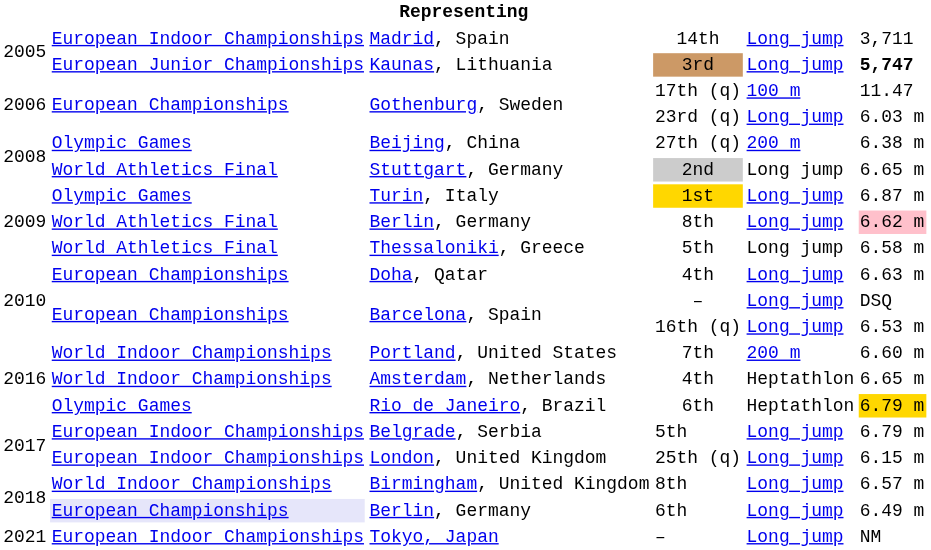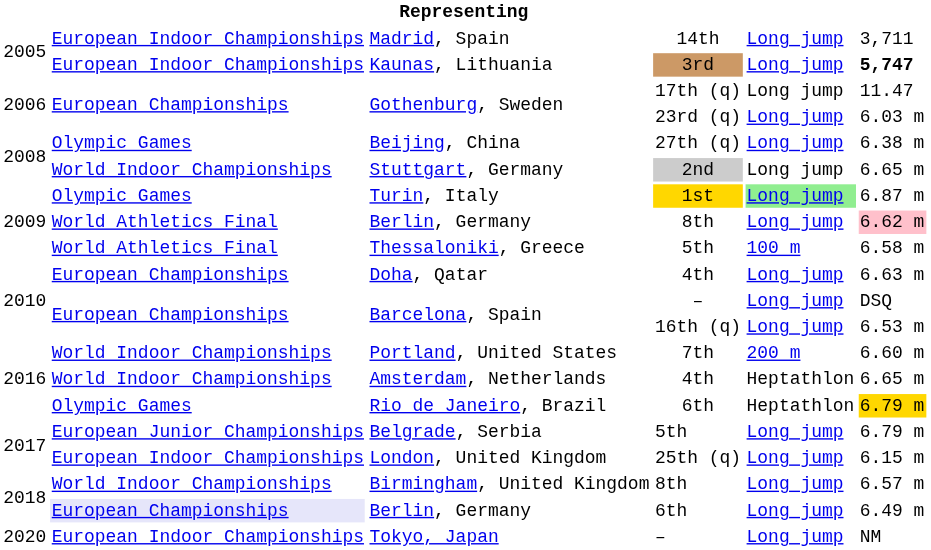 <table>
 <tr>
 <th colspan="6">Representing </th>
 </tr>
 <tr>
 <td rowspan=2>2005</td>
 <td><a href='#'>European Indoor Championships</a></td>
 <td><a href='#'>Madrid</a>, Spain</td>
 <td align="center">14th</td>
 <td><a href='#'>Long jump</a></td>
 <td>3,711</td>
 </tr>
 <tr>
-<td><a href='#'>European Junior Championships</a></td>
+<td><a href='#'>European Indoor Championships</a></td>
 <td><a href='#'>Kaunas</a>, Lithuania</td>
 <td bgcolor="cc9966" align="center">3rd</td>
 <td><a href='#'>Long jump</a></td>
 <td><strong>5,747</strong></td>
 </tr>
 <tr>
 <td rowspan=2>2006</td>
 <td rowspan=2><a href='#'>European Championships</a></td>
 <td rowspan=2><a href='#'>Gothenburg</a>, Sweden</td>
 <td align="center">17th (q)</td>
-<td><a href='#'>100 m</a></td>
+<td>Long jump</td>
 <td>11.47</td>
 </tr>
 <tr>
 <td align="center">23rd (q)</td>
 <td><a href='#'>Long jump</a></td>
 <td>6.03 m</td>
 </tr>
 <tr>
 <td rowspan=2>2008</td>
 <td><a href='#'>Olympic Games</a></td>
 <td><a href='#'>Beijing</a>, China</td>
 <td align="center">27th (q)</td>
-<td><a href='#'>200 m</a></td>
+<td><a href='#'>Long jump</a></td>
 <td>6.38 m</td>
 </tr>
 <tr>
-<td><a href='#'>World Athletics Final</a></td>
+<td><a href='#'>World Indoor Championships</a></td>
 <td><a href='#'>Stuttgart</a>, Germany</td>
 <td bgcolor=cccccc align="center">2nd</td>
 <td>Long jump</td>
 <td>6.65 m</td>
 </tr>
 <tr>
 <td rowspan=3>2009</td>
 <td><a href='#'>Olympic Games</a></td>
 <td><a href='#'>Turin</a>, Italy</td>
 <td bgcolor="Gold" align="center">1st</td>
-<td><a href='#'>Long jump</a></td>
+<td style="background: lightgreen;"><a href='#'>Long jump</a></td>
 <td align="center">6.87 m</td>
 </tr>
 <tr>
 <td><a href='#'>World Athletics Final</a></td>
 <td><a href='#'>Berlin</a>, Germany</td>
 <td align="center">8th</td>
 <td><a href='#'>Long jump</a></td>
 <td align="center" style="background: pink;">6.62 m</td>
 </tr>
 <tr>
 <td><a href='#'>World Athletics Final</a></td>
 <td><a href='#'>Thessaloniki</a>, Greece</td>
 <td align="center">5th</td>
-<td>Long jump</td>
+<td><a href='#'>100 m</a></td>
 <td>6.58 m</td>
 </tr>
 <tr>
 <td rowspan=3>2010</td>
 <td><a href='#'>European Championships</a></td>
 <td><a href='#'>Doha</a>, Qatar</td>
 <td align="center">4th</td>
 <td><a href='#'>Long jump</a></td>
 <td>6.63 m</td>
 </tr>
 <tr>
 <td rowspan=2><a href='#'>European Championships</a></td>
 <td rowspan=2><a href='#'>Barcelona</a>, Spain</td>
 <td align="center">–</td>
 <td><a href='#'>Long jump</a></td>
 <td>DSQ</td>
 </tr>
 <tr>
 <td align="center">16th (q)</td>
 <td><a href='#'>Long jump</a></td>
 <td>6.53 m</td>
 </tr>
 <tr>
 <td rowspan=3>2016</td>
 <td><a href='#'>World Indoor Championships</a></td>
 <td><a href='#'>Portland</a>, United States</td>
 <td align="center">7th</td>
 <td><a href='#'>200 m</a></td>
 <td>6.60 m</td>
 </tr>
 <tr>
 <td><a href='#'>World Indoor Championships</a></td>
 <td><a href='#'>Amsterdam</a>, Netherlands</td>
 <td align="center">4th</td>
 <td>Heptathlon</td>
 <td>6.65 m</td>
 </tr>
 <tr>
 <td><a href='#'>Olympic Games</a></td>
 <td><a href='#'>Rio de Janeiro</a>, Brazil</td>
 <td align="center">6th</td>
 <td>Heptathlon</td>
 <td style="background: gold;">6.79 m</td>
 </tr>
 <tr>
 <td rowspan=2>2017</td>
-<td><a href='#'>European Indoor Championships</a></td>
+<td><a href='#'>European Junior Championships</a></td>
 <td><a href='#'>Belgrade</a>, Serbia</td>
 <td>5th</td>
 <td><a href='#'>Long jump</a></td>
 <td>6.79 m</td>
 </tr>
 <tr>
 <td><a href='#'>European Indoor Championships</a></td>
 <td><a href='#'>London</a>, United Kingdom</td>
 <td>25th (q)</td>
 <td><a href='#'>Long jump</a></td>
 <td>6.15 m</td>
 </tr>
 <tr>
 <td rowspan=2>2018</td>
 <td><a href='#'>World Indoor Championships</a></td>
 <td><a href='#'>Birmingham</a>, United Kingdom</td>
 <td>8th</td>
 <td><a href='#'>Long jump</a></td>
 <td>6.57 m</td>
 </tr>
 <tr>
 <td style="background: lavender;"><a href='#'>European Championships</a></td>
 <td><a href='#'>Berlin</a>, Germany</td>
 <td>6th</td>
 <td><a href='#'>Long jump</a></td>
 <td>6.49 m</td>
 </tr>
 <tr>
-<td>2021</td>
+<td>2020</td>
 <td><a href='#'>European Indoor Championships</a></td>
 <td><a href='#'>Tokyo, Japan</a></td>
 <td>–</td>
 <td><a href='#'>Long jump</a></td>
 <td>NM</td>
 </tr>
 </table>
